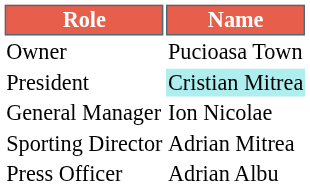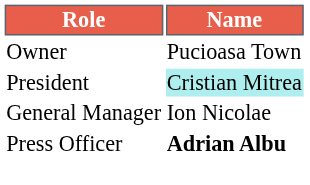 <table class="toccolours">
 <tr>
 <th style="background:#e75e4b;color:#FFFFFF;border:1px solid #4d6a7b;">Role</th>
 <th style="background:#e75e4b;color:#FFFFFF;border:1px solid #4d6a7b;">Name</th>
 </tr>
 <tr>
 <td>Owner</td>
 <td> Pucioasa Town</td>
 </tr>
 <tr>
 <td>President</td>
 <td style="background: paleturquoise;"> Cristian Mitrea</td>
 </tr>
 <tr>
 <td>General Manager</td>
 <td> Ion Nicolae</td>
 </tr>
 <tr>
-<td>Sporting Director</td>
-<td> Adrian Mitrea</td>
-</tr>
-<tr>
 <td>Press Officer</td>
-<td> Adrian Albu</td>
+<td><strong> Adrian Albu</strong></td>
 </tr>
 </table>
